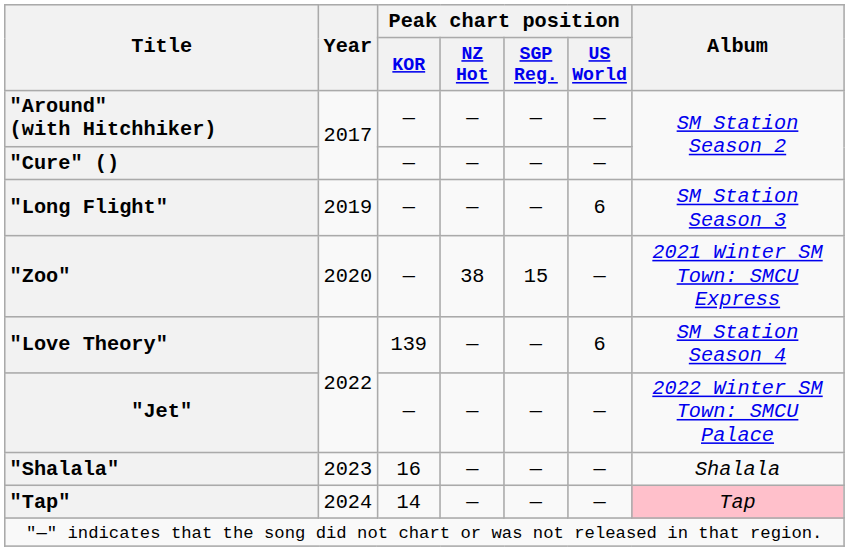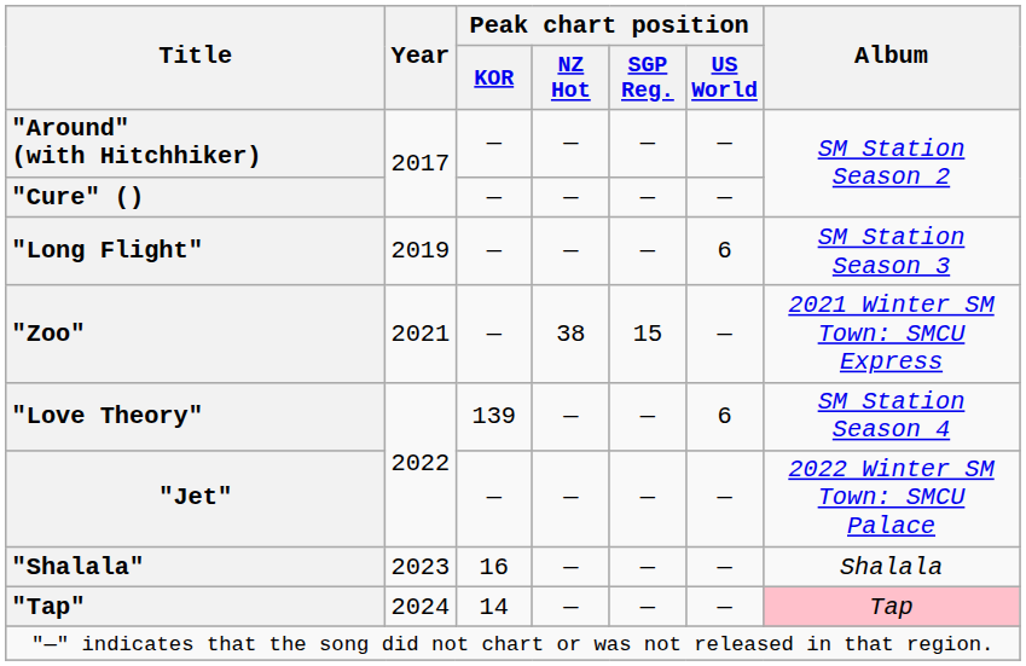 <table class="wikitable plainrowheaders" style="text-align:center">
 <tr>
 <th scope="col" rowspan="2" style="width:15em">Title</th>
 <th scope="col" rowspan="2">Year</th>
 <th scope="col" colspan="4">Peak chart position</th>
 <th scope="col" rowspan="2" style="width:10em">Album</th>
 </tr>
 <tr>
 <th scope="col" style="width:3em;font-size:90%"><a href='#'>KOR</a><br></th>
 <th scope="col" style="font-size:90%; width:3em"><a href='#'>NZ<br>Hot</a><br></th>
 <th scope="col" style="width:3em;font-size:90%"><a href='#'>SGP<br>Reg.</a><br></th>
 <th scope="col" style="width:3em;font-size:90%"><a href='#'>US<br>World</a><br></th>
 </tr>
 <tr>
 <th scope="row" style="text-align: left">"Around"<br>(with Hitchhiker)</th>
 <td rowspan="2">2017</td>
 <td>—</td>
 <td>—</td>
 <td>—</td>
 <td>—</td>
 <td rowspan="2"><em><a href='#'>SM Station Season 2</a></em></td>
 </tr>
 <tr>
 <th scope="row" style="text-align: left">"Cure" ()<br></th>
 <td>—</td>
 <td>—</td>
 <td>—</td>
 <td>—</td>
 </tr>
 <tr>
 <th scope="row" style="text-align: left">"Long Flight"</th>
 <td>2019</td>
 <td>—</td>
 <td>—</td>
 <td>—</td>
 <td>6</td>
 <td><em><a href='#'>SM Station Season 3</a></em></td>
 </tr>
 <tr>
 <th scope="row" style="text-align: left">"Zoo" <br></th>
-<td>2020</td>
+<td>2021</td>
 <td>—</td>
 <td>38</td>
 <td>15</td>
 <td>—</td>
 <td><em><a href='#'>2021 Winter SM Town: SMCU Express</a></em></td>
 </tr>
 <tr>
 <th scope="row" style="text-align: left">"Love Theory"<br></th>
 <td rowspan="2">2022</td>
 <td>139</td>
 <td>—</td>
 <td>—</td>
 <td>6</td>
 <td><em><a href='#'>SM Station Season 4</a></em></td>
 </tr>
 <tr>
 <th scope="row">"Jet"<br></th>
 <td>—</td>
 <td>—</td>
 <td>—</td>
 <td>—</td>
 <td><em><a href='#'>2022 Winter SM Town: SMCU Palace</a></em></td>
 </tr>
 <tr>
 <th scope="row" style="text-align: left">"Shalala"</th>
 <td>2023</td>
 <td>16</td>
 <td>—</td>
 <td>—</td>
 <td>—</td>
 <td><em>Shalala</em></td>
 </tr>
 <tr>
 <th scope="row" style="text-align: left">"Tap"</th>
 <td>2024</td>
 <td>14</td>
 <td>—</td>
 <td>—</td>
 <td>—</td>
 <td style="background: pink;"><em>Tap</em></td>
 </tr>
 <tr>
 <td colspan="7" style="font-size:85%">"—" indicates that the song did not chart or was not released in that region.</td>
 </tr>
 </table>
